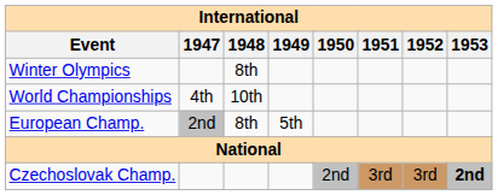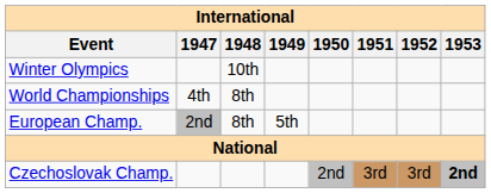 <table class="wikitable" style="text-align:center">
 <tr>
 <th style="background-color: #ffdead; " colspan=8 align=center>International</th>
 </tr>
 <tr>
 <th>Event</th>
 <th>1947</th>
 <th>1948</th>
 <th>1949</th>
 <th>1950</th>
 <th>1951</th>
 <th>1952</th>
 <th>1953</th>
 </tr>
 <tr>
 <td align=left><a href='#'>Winter Olympics</a></td>
 <td></td>
-<td>8th</td>
+<td>10th</td>
 <td></td>
 <td></td>
 <td></td>
 <td></td>
 <td></td>
 </tr>
 <tr>
 <td align=left><a href='#'>World Championships</a></td>
 <td>4th</td>
-<td>10th</td>
+<td>8th</td>
 <td></td>
 <td></td>
 <td></td>
 <td></td>
 <td></td>
 </tr>
 <tr>
 <td align=left><a href='#'>European Champ.</a></td>
 <td bgcolor=silver>2nd</td>
 <td>8th</td>
 <td>5th</td>
 <td></td>
 <td></td>
 <td></td>
 <td></td>
 </tr>
 <tr>
 <th style="background-color: #ffdead; " colspan=8 align=center>National</th>
 </tr>
 <tr>
 <td align=left><a href='#'>Czechoslovak Champ.</a></td>
 <td></td>
 <td></td>
 <td></td>
 <td bgcolor=silver>2nd</td>
 <td bgcolor=cc9966>3rd</td>
 <td bgcolor=cc9966>3rd</td>
 <td bgcolor=silver><strong>2nd</strong></td>
 </tr>
 </table>
